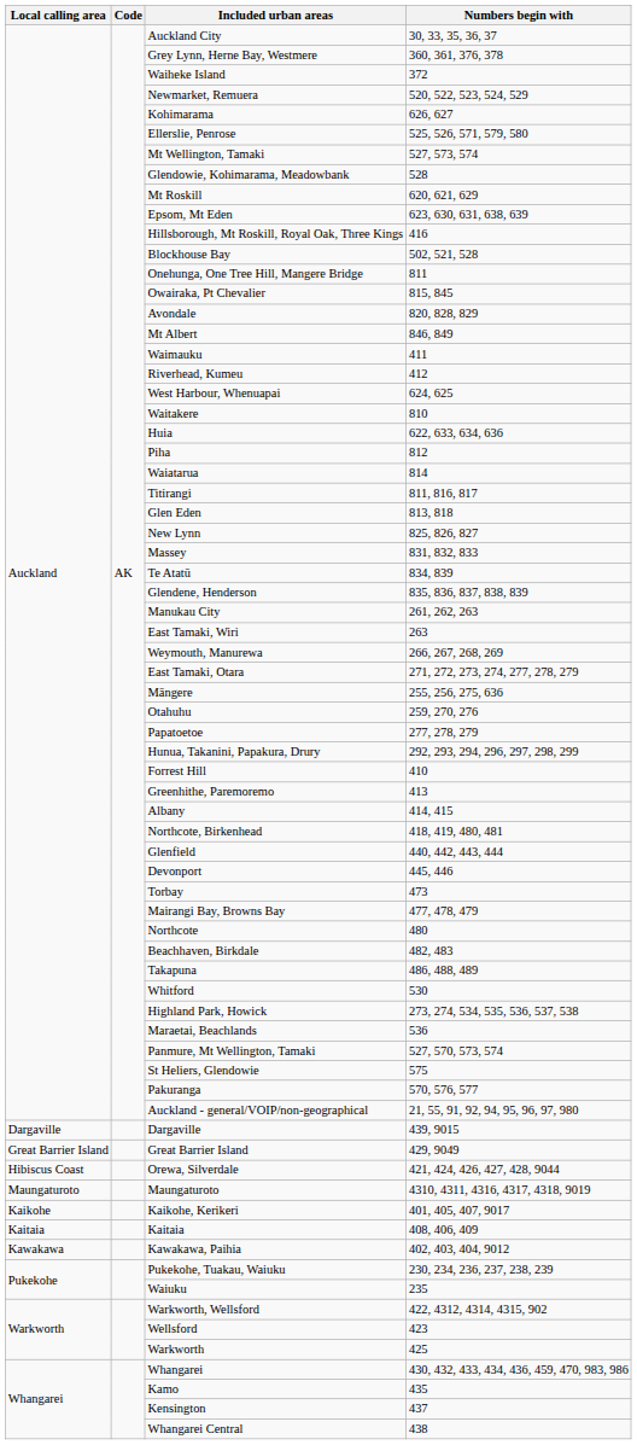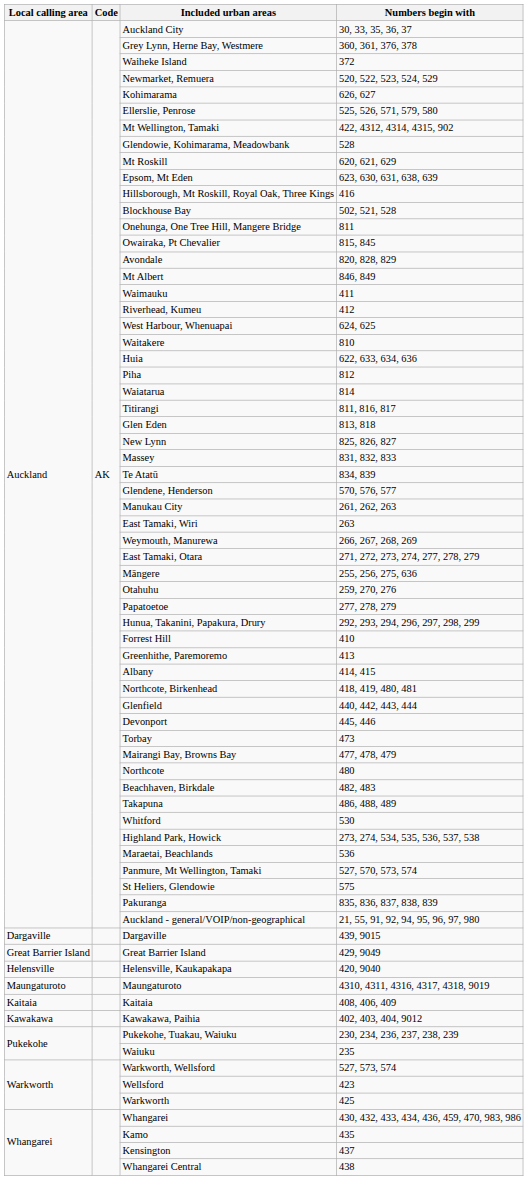 <table class="wikitable">
 <tr>
 <th>Local calling area</th>
 <th>Code</th>
 <th>Included urban areas</th>
 <th>Numbers begin with</th>
 </tr>
 <tr>
 <td rowspan="55">Auckland</td>
 <td rowspan="55">AK</td>
 <td>Auckland City</td>
 <td>30, 33, 35, 36, 37</td>
 </tr>
 <tr>
 <td>Grey Lynn, Herne Bay, Westmere</td>
 <td>360, 361, 376, 378</td>
 </tr>
 <tr>
 <td>Waiheke Island</td>
 <td>372</td>
 </tr>
 <tr>
 <td>Newmarket, Remuera</td>
 <td>520, 522, 523, 524, 529</td>
 </tr>
 <tr>
 <td>Kohimarama</td>
 <td>626, 627</td>
 </tr>
 <tr>
 <td>Ellerslie, Penrose</td>
 <td>525, 526, 571, 579, 580</td>
 </tr>
 <tr>
 <td>Mt Wellington, Tamaki</td>
-<td>527, 573, 574</td>
+<td>422, 4312, 4314, 4315, 902</td>
 </tr>
 <tr>
 <td>Glendowie, Kohimarama, Meadowbank</td>
 <td>528</td>
 </tr>
 <tr>
 <td>Mt Roskill</td>
 <td>620, 621, 629</td>
 </tr>
 <tr>
 <td>Epsom, Mt Eden</td>
 <td>623, 630, 631, 638, 639</td>
 </tr>
 <tr>
 <td>Hillsborough, Mt Roskill, Royal Oak, Three Kings</td>
 <td>416</td>
 </tr>
 <tr>
 <td>Blockhouse Bay</td>
 <td>502, 521, 528</td>
 </tr>
 <tr>
 <td>Onehunga, One Tree Hill, Mangere Bridge</td>
 <td>811</td>
 </tr>
 <tr>
 <td>Owairaka, Pt Chevalier</td>
 <td>815, 845</td>
 </tr>
 <tr>
 <td>Avondale</td>
 <td>820, 828, 829</td>
 </tr>
 <tr>
 <td>Mt Albert</td>
 <td>846, 849</td>
 </tr>
 <tr>
 <td>Waimauku</td>
 <td>411</td>
 </tr>
 <tr>
 <td>Riverhead, Kumeu</td>
 <td>412</td>
 </tr>
 <tr>
 <td>West Harbour, Whenuapai</td>
 <td>624, 625</td>
 </tr>
 <tr>
 <td>Waitakere</td>
 <td>810</td>
 </tr>
 <tr>
 <td>Huia</td>
 <td>622, 633, 634, 636</td>
 </tr>
 <tr>
 <td>Piha</td>
 <td>812</td>
 </tr>
 <tr>
 <td>Waiatarua</td>
 <td>814</td>
 </tr>
 <tr>
 <td>Titirangi</td>
 <td>811, 816, 817</td>
 </tr>
 <tr>
 <td>Glen Eden</td>
 <td>813, 818</td>
 </tr>
 <tr>
 <td>New Lynn</td>
 <td>825, 826, 827</td>
 </tr>
 <tr>
 <td>Massey</td>
 <td>831, 832, 833</td>
 </tr>
 <tr>
 <td>Te Atatū</td>
 <td>834, 839</td>
 </tr>
 <tr>
 <td>Glendene, Henderson</td>
-<td>835, 836, 837, 838, 839</td>
+<td>570, 576, 577</td>
 </tr>
 <tr>
 <td>Manukau City</td>
 <td>261, 262, 263</td>
 </tr>
 <tr>
 <td>East Tamaki, Wiri</td>
 <td>263</td>
 </tr>
 <tr>
 <td>Weymouth, Manurewa</td>
 <td>266, 267, 268, 269</td>
 </tr>
 <tr>
 <td>East Tamaki, Otara</td>
 <td>271, 272, 273, 274, 277, 278, 279</td>
 </tr>
 <tr>
 <td>Māngere</td>
 <td>255, 256, 275, 636</td>
 </tr>
 <tr>
 <td>Otahuhu</td>
 <td>259, 270, 276</td>
 </tr>
 <tr>
 <td>Papatoetoe</td>
 <td>277, 278, 279</td>
 </tr>
 <tr>
 <td>Hunua, Takanini, Papakura, Drury</td>
 <td>292, 293, 294, 296, 297, 298, 299</td>
 </tr>
 <tr>
 <td>Forrest Hill</td>
 <td>410</td>
 </tr>
 <tr>
 <td>Greenhithe, Paremoremo</td>
 <td>413</td>
 </tr>
 <tr>
 <td>Albany</td>
 <td>414, 415</td>
 </tr>
 <tr>
 <td>Northcote, Birkenhead</td>
 <td>418, 419, 480, 481</td>
 </tr>
 <tr>
 <td>Glenfield</td>
 <td>440, 442, 443, 444</td>
 </tr>
 <tr>
 <td>Devonport</td>
 <td>445, 446</td>
 </tr>
 <tr>
 <td>Torbay</td>
 <td>473</td>
 </tr>
 <tr>
 <td>Mairangi Bay, Browns Bay</td>
 <td>477, 478, 479</td>
 </tr>
 <tr>
 <td>Northcote</td>
 <td>480</td>
 </tr>
 <tr>
 <td>Beachhaven, Birkdale</td>
 <td>482, 483</td>
 </tr>
 <tr>
 <td>Takapuna</td>
 <td>486, 488, 489</td>
 </tr>
 <tr>
 <td>Whitford</td>
 <td>530</td>
 </tr>
 <tr>
 <td>Highland Park, Howick</td>
 <td>273, 274, 534, 535, 536, 537, 538</td>
 </tr>
 <tr>
 <td>Maraetai, Beachlands</td>
 <td>536</td>
 </tr>
 <tr>
 <td>Panmure, Mt Wellington, Tamaki</td>
 <td>527, 570, 573, 574</td>
 </tr>
 <tr>
 <td>St Heliers, Glendowie</td>
 <td>575</td>
 </tr>
 <tr>
 <td>Pakuranga</td>
-<td>570, 576, 577</td>
+<td>835, 836, 837, 838, 839</td>
 </tr>
 <tr>
 <td>Auckland - general/VOIP/non-geographical</td>
 <td>21, 55, 91, 92, 94, 95, 96, 97, 980</td>
 </tr>
 <tr>
 <td>Dargaville</td>
 <td></td>
 <td>Dargaville</td>
 <td>439, 9015</td>
 </tr>
 <tr>
 <td>Great Barrier Island</td>
 <td></td>
 <td>Great Barrier Island</td>
 <td>429, 9049</td>
 </tr>
 <tr>
-<td>Hibiscus Coast</td>
+<td>Helensville</td>
 <td></td>
-<td>Orewa, Silverdale</td>
-<td>421, 424, 426, 427, 428, 9044</td>
+<td>Helensville, Kaukapakapa</td>
+<td>420, 9040</td>
 </tr>
 <tr>
 <td>Maungaturoto</td>
 <td></td>
 <td>Maungaturoto</td>
 <td>4310, 4311, 4316, 4317, 4318, 9019</td>
-</tr>
-<tr>
-<td>Kaikohe</td>
-<td></td>
-<td>Kaikohe, Kerikeri</td>
-<td>401, 405, 407, 9017</td>
 </tr>
 <tr>
 <td>Kaitaia</td>
 <td></td>
 <td>Kaitaia</td>
 <td>408, 406, 409</td>
 </tr>
 <tr>
 <td>Kawakawa</td>
 <td></td>
 <td>Kawakawa, Paihia</td>
 <td>402, 403, 404, 9012</td>
 </tr>
 <tr>
 <td rowspan="2">Pukekohe</td>
 <td rowspan="2"></td>
 <td>Pukekohe, Tuakau, Waiuku</td>
 <td>230, 234, 236, 237, 238, 239</td>
 </tr>
 <tr>
 <td>Waiuku</td>
 <td>235</td>
 </tr>
 <tr>
 <td rowspan="3">Warkworth</td>
 <td rowspan="3"></td>
 <td>Warkworth, Wellsford</td>
-<td>422, 4312, 4314, 4315, 902</td>
+<td>527, 573, 574</td>
 </tr>
 <tr>
 <td>Wellsford</td>
 <td>423</td>
 </tr>
 <tr>
 <td>Warkworth</td>
 <td>425</td>
 </tr>
 <tr>
 <td rowspan="4">Whangarei</td>
 <td rowspan="4"></td>
 <td>Whangarei</td>
 <td>430, 432, 433, 434, 436, 459, 470, 983, 986</td>
 </tr>
 <tr>
 <td>Kamo</td>
 <td>435</td>
 </tr>
 <tr>
 <td>Kensington</td>
 <td>437</td>
 </tr>
 <tr>
 <td>Whangarei Central</td>
 <td>438</td>
 </tr>
 </table>
